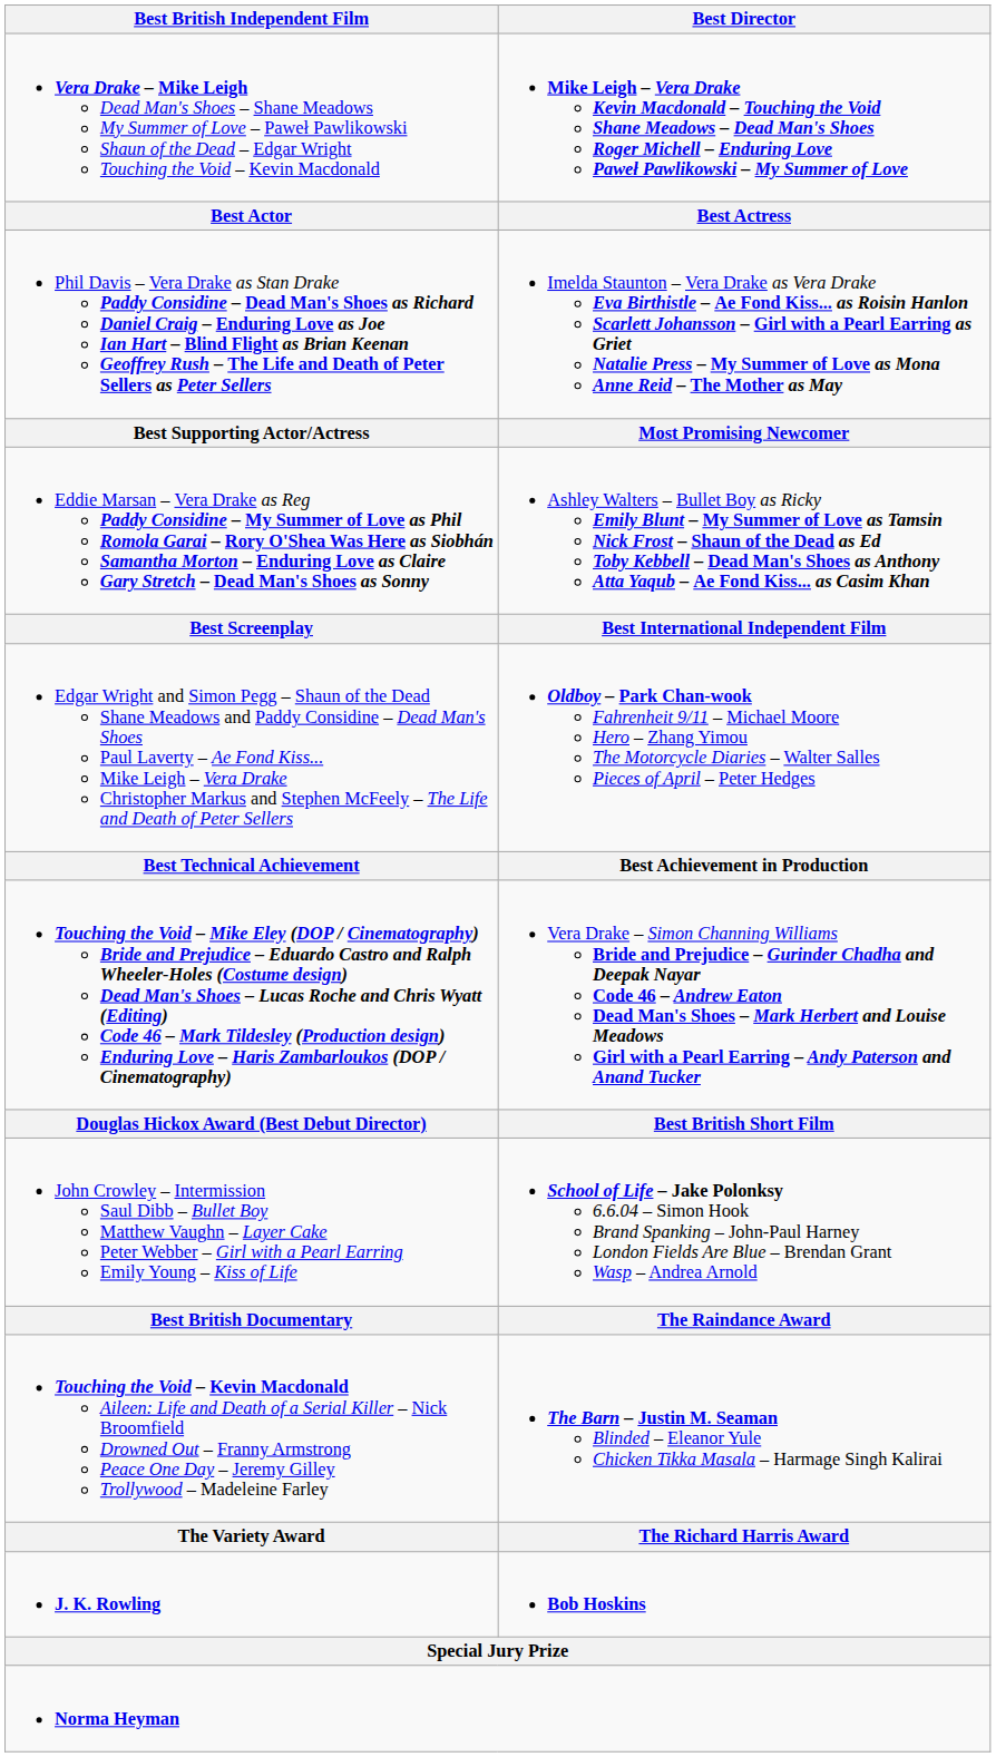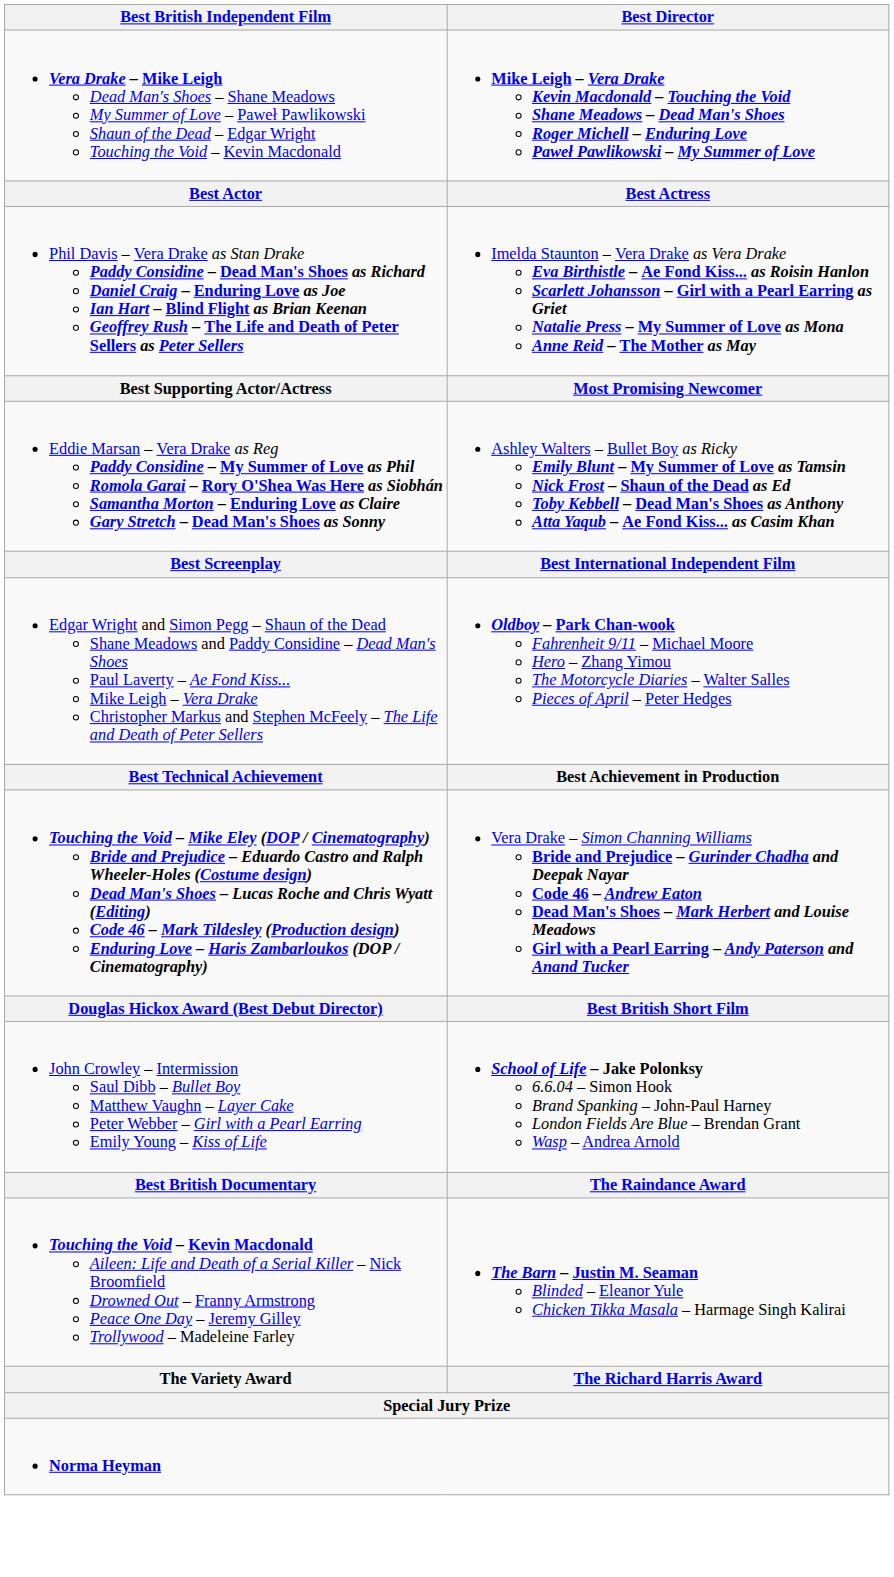 <table class="wikitable">
 <tr>
 <th width="50%"><a href='#'>Best British Independent Film</a></th>
 <th width="50%"><a href='#'>Best Director</a></th>
 </tr>
 <tr>
 <td valign="top"><br><ul><li><strong><em><a href='#'>Vera Drake</a> –</em></strong> <strong><a href='#'>Mike Leigh</a></strong><ul><li><em><a href='#'>Dead Man's Shoes</a> –</em> <a href='#'>Shane Meadows</a></li><li><em><a href='#'>My Summer of Love</a> –</em> <a href='#'>Paweł Pawlikowski</a></li><li><em><a href='#'>Shaun of the Dead</a> –</em> <a href='#'>Edgar Wright</a></li><li><em><a href='#'>Touching the Void</a> –</em> <a href='#'>Kevin Macdonald</a></li></ul></li></ul></td>
 <td valign="top"><br><ul><li><strong><a href='#'>Mike Leigh</a> <em>–</em> <em><a href='#'>Vera Drake</a><strong><em><ul><li><a href='#'>Kevin Macdonald</a> </em>–<em> </em><a href='#'>Touching the Void</a><em></li><li><a href='#'>Shane Meadows</a> </em>–<em> </em><a href='#'>Dead Man's Shoes</a><em></li><li><a href='#'>Roger Michell</a> </em>–<em> </em><a href='#'>Enduring Love</a><em></li><li><a href='#'>Paweł Pawlikowski</a> </em>–<em> </em><a href='#'>My Summer of Love</a><em></li></ul></li></ul></td>
 </tr>
 <tr>
 <th width="50%"><a href='#'>Best Actor</a></th>
 <th width="50%"><a href='#'>Best Actress</a></th>
 </tr>
 <tr>
 <td valign="top"><br><ul><li></strong><a href='#'>Phil Davis</a> </em>–<em> </em><a href='#'>Vera Drake</a><em> as Stan Drake<strong><ul><li><a href='#'>Paddy Considine</a> </em>–<em> </em><a href='#'>Dead Man's Shoes</a><em> as Richard</li><li><a href='#'>Daniel Craig</a> </em>–<em> </em><a href='#'>Enduring Love</a><em> as Joe</li><li><a href='#'>Ian Hart</a> </em>–<em> </em><a href='#'>Blind Flight</a><em> as Brian Keenan</li><li><a href='#'>Geoffrey Rush</a> </em>–<em> </em><a href='#'>The Life and Death of Peter Sellers</a><em> as <a href='#'>Peter Sellers</a></li></ul></li></ul></td>
 <td valign="top"><br><ul><li></strong><a href='#'>Imelda Staunton</a> </em>–<em> </em><a href='#'>Vera Drake</a><em> as Vera Drake<strong><ul><li><a href='#'>Eva Birthistle</a> </em>–<em> </em><a href='#'>Ae Fond Kiss...</a><em> as Roisin Hanlon</li><li><a href='#'>Scarlett Johansson</a> </em>–<em> </em><a href='#'>Girl with a Pearl Earring</a><em> as Griet</li><li><a href='#'>Natalie Press</a> </em>–<em> </em><a href='#'>My Summer of Love</a><em> as Mona</li><li><a href='#'>Anne Reid</a> </em>–<em> </em><a href='#'>The Mother</a><em> as May</li></ul></li></ul></td>
 </tr>
 <tr>
 <th width="50%"></strong>Best Supporting Actor/Actress<strong></th>
 <th width="50%"><a href='#'>Most Promising Newcomer</a></th>
 </tr>
 <tr>
 <td valign="top"><br><ul><li></strong><a href='#'>Eddie Marsan</a> </em>–<em> </em><a href='#'>Vera Drake</a><em> as Reg<strong><ul><li><a href='#'>Paddy Considine</a> </em>–<em> </em><a href='#'>My Summer of Love</a><em> as Phil</li><li><a href='#'>Romola Garai</a> </em>–<em> </em><a href='#'>Rory O'Shea Was Here</a><em> as Siobhán</li><li><a href='#'>Samantha Morton</a> </em>–<em> </em><a href='#'>Enduring Love</a><em> as Claire</li><li><a href='#'>Gary Stretch</a> </em>–<em> </em><a href='#'>Dead Man's Shoes</a><em> as Sonny</li></ul></li></ul></td>
 <td valign="top"><br><ul><li></strong><a href='#'>Ashley Walters</a> </em>–<em> </em><a href='#'>Bullet Boy</a><em> as Ricky<strong><ul><li><a href='#'>Emily Blunt</a> </em>–<em> </em><a href='#'>My Summer of Love</a><em> as Tamsin</li><li><a href='#'>Nick Frost</a> </em>–<em> </em><a href='#'>Shaun of the Dead</a><em> as Ed</li><li><a href='#'>Toby Kebbell</a> </em>–<em> </em><a href='#'>Dead Man's Shoes</a><em> as Anthony</li><li><a href='#'>Atta Yaqub</a> </em>–<em> </em><a href='#'>Ae Fond Kiss...</a><em> as Casim Khan</li></ul></li></ul></td>
 </tr>
 <tr>
 <th width="50%"><a href='#'>Best Screenplay</a></th>
 <th width="50%"><a href='#'>Best International Independent Film</a></th>
 </tr>
 <tr>
 <td valign="top"><br><ul><li></strong><a href='#'>Edgar Wright</a> and <a href='#'>Simon Pegg</a> </em>–<em> </em><a href='#'>Shaun of the Dead</a></em></strong><ul><li><a href='#'>Shane Meadows</a> and <a href='#'>Paddy Considine</a> <em>–</em> <em><a href='#'>Dead Man's Shoes</a></em></li><li><a href='#'>Paul Laverty</a> <em>–</em> <em><a href='#'>Ae Fond Kiss...</a></em></li><li><a href='#'>Mike Leigh</a> <em>–</em> <em><a href='#'>Vera Drake</a></em></li><li><a href='#'>Christopher Markus</a> and <a href='#'>Stephen McFeely</a> <em>–</em> <em><a href='#'>The Life and Death of Peter Sellers</a></em></li></ul></li></ul></td>
 <td valign="top"><br><ul><li><strong><em><a href='#'>Oldboy</a> –</em></strong> <strong><a href='#'>Park Chan-wook</a></strong><ul><li><em><a href='#'>Fahrenheit 9/11</a> –</em> <a href='#'>Michael Moore</a></li><li><em><a href='#'>Hero</a> –</em> <a href='#'>Zhang Yimou</a></li><li><em><a href='#'>The Motorcycle Diaries</a> –</em> <a href='#'>Walter Salles</a></li><li><em><a href='#'>Pieces of April</a> –</em> <a href='#'>Peter Hedges</a></li></ul></li></ul></td>
 </tr>
 <tr>
 <th width="50%"><a href='#'>Best Technical Achievement</a></th>
 <th width="50%">Best Achievement in Production</th>
 </tr>
 <tr>
 <td valign="top"><br><ul><li><strong><em><a href='#'>Touching the Void</a><em> </em>–<em> <a href='#'>Mike Eley</a> (<a href='#'>DOP</a> / <a href='#'>Cinematography</a>)<strong><ul><li></em><a href='#'>Bride and Prejudice</a><em> </em>–<em> Eduardo Castro and Ralph Wheeler-Holes (<a href='#'>Costume design</a>)</li><li><a href='#'></em>Dead Man's Shoes<em></a> </em>–<em> Lucas Roche and Chris Wyatt (<a href='#'>Editing</a>)</li><li></em><a href='#'>Code 46</a><em> </em>–<em> <a href='#'>Mark Tildesley</a> (<a href='#'>Production design</a>)</li><li><a href='#'></em>Enduring Love<em></a> </em>–<em> <a href='#'>Haris Zambarloukos</a> (DOP / Cinematography)</li></ul></li></ul></td>
 <td valign="top"><br><ul><li></em></strong><a href='#'>Vera Drake</a> –<strong><em> </strong><a href='#'>Simon Channing Williams</a><strong><ul><li></em><a href='#'>Bride and Prejudice</a> –<em> <a href='#'>Gurinder Chadha</a> and Deepak Nayar</li><li></em><a href='#'>Code 46</a> –<em> <a href='#'>Andrew Eaton</a></li><li></em><a href='#'>Dead Man's Shoes</a> –<em> <a href='#'>Mark Herbert</a> and Louise Meadows</li><li></em><a href='#'>Girl with a Pearl Earring</a> –<em> <a href='#'>Andy Paterson</a> and <a href='#'>Anand Tucker</a></li></ul></li></ul></td>
 </tr>
 <tr>
 <th width="50%"><a href='#'>Douglas Hickox Award (Best Debut Director)</a></th>
 <th width="50%"></strong><a href='#'>Best British Short Film</a><strong></th>
 </tr>
 <tr>
 <td valign="top"><br><ul><li></strong><a href='#'>John Crowley</a> </em>–<em> </em><a href='#'>Intermission</a></em></strong><ul><li><a href='#'>Saul Dibb</a> <em>–</em> <em><a href='#'>Bullet Boy</a></em></li><li><a href='#'>Matthew Vaughn</a> <em>–</em> <em><a href='#'>Layer Cake</a></em></li><li><a href='#'>Peter Webber</a> <em>–</em> <em><a href='#'>Girl with a Pearl Earring</a></em></li><li><a href='#'>Emily Young</a> <em>–</em> <em><a href='#'>Kiss of Life</a></em></li></ul></li></ul></td>
 <td valign="top"><br><ul><li><strong><em><a href='#'>School of Life</a> –</em></strong> <strong>Jake Polonksy</strong><ul><li><em>6.6.04 –</em> Simon Hook</li><li><em>Brand Spanking –</em> John-Paul Harney</li><li><em>London Fields Are Blue –</em> Brendan Grant</li><li><em><a href='#'>Wasp</a> –</em> <a href='#'>Andrea Arnold</a></li></ul></li></ul></td>
 </tr>
 <tr>
 <th><a href='#'>Best British Documentary</a></th>
 <th><a href='#'>The Raindance Award</a></th>
 </tr>
 <tr>
 <td><br><ul><li><strong><em><a href='#'>Touching the Void</a> –</em></strong> <a href='#'><strong>Kevin Macdonald</strong></a><ul><li><em><a href='#'>Aileen: Life and Death of a Serial Killer</a> –</em> <a href='#'>Nick Broomfield</a></li><li><em><a href='#'>Drowned Out</a> –</em> <a href='#'>Franny Armstrong</a></li><li><em><a href='#'>Peace One Day</a> –</em> <a href='#'>Jeremy Gilley</a></li><li><em><a href='#'>Trollywood</a> –</em> Madeleine Farley</li></ul></li></ul></td>
 <td><br><ul><li><strong><em><a href='#'>The Barn</a> –</em></strong> <strong><a href='#'>Justin M. Seaman</a></strong><ul><li><em><a href='#'>Blinded</a> –</em> <a href='#'>Eleanor Yule</a></li><li><em><a href='#'>Chicken Tikka Masala</a> –</em> Harmage Singh Kalirai</li></ul></li></ul></td>
 </tr>
 <tr>
 <th width="50%">The Variety Award</th>
 <th width="50%"><strong><a href='#'>The Richard Harris Award</a></strong></th>
 </tr>
 <tr>
-<td valign="top"><br><ul><li><strong><a href='#'>J. K. Rowling</a></strong></li></ul></td>
-<td valign="top"><br><ul><li><strong><a href='#'>Bob Hoskins</a></strong></li></ul></td>
-</tr>
-<tr>
 <th colspan="2" width="50%">Special Jury Prize</th>
 </tr>
 <tr>
 <td colspan="2" valign="top"><br><ul><li><strong><a href='#'>Norma Heyman</a></strong></li></ul></td>
 </tr>
 </table>
